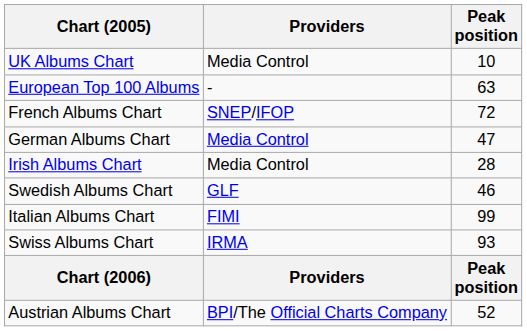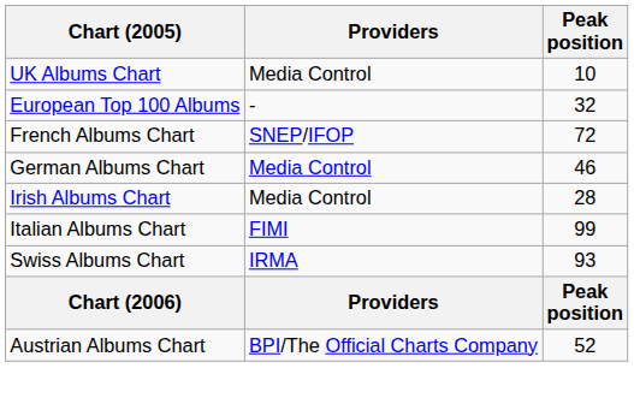 <table class="wikitable">
 <tr>
 <th align="left">Chart (2005)</th>
 <th align="left">Providers</th>
 <th align="left">Peak<br>position</th>
 </tr>
 <tr>
 <td align="left"><a href='#'>UK Albums Chart</a></td>
 <td align="left">Media Control</td>
 <td align="center">10</td>
 </tr>
 <tr>
 <td align="left"><a href='#'>European Top 100 Albums</a></td>
 <td align="left">-</td>
-<td align="center">63</td>
+<td align="center">32</td>
 </tr>
 <tr>
 <td align="left">French Albums Chart</td>
 <td align="left"><a href='#'>SNEP</a>/<a href='#'>IFOP</a></td>
 <td align="center">72</td>
 </tr>
 <tr>
 <td align="left">German Albums Chart</td>
 <td align="left"><a href='#'>Media Control</a></td>
-<td align="center">47</td>
+<td align="center">46</td>
 </tr>
 <tr>
 <td align="left"><a href='#'>Irish Albums Chart</a></td>
 <td align="left">Media Control</td>
 <td align="center">28</td>
-</tr>
-<tr>
-<td align="left">Swedish Albums Chart</td>
-<td align="left"><a href='#'>GLF</a></td>
-<td align="center">46</td>
 </tr>
 <tr>
 <td align="left">Italian Albums Chart</td>
 <td align="left"><a href='#'>FIMI</a></td>
 <td align="center">99</td>
 </tr>
 <tr>
 <td align="left">Swiss Albums Chart</td>
 <td align="left"><a href='#'>IRMA</a></td>
 <td align="center">93</td>
 </tr>
 <tr>
 <th align="left">Chart (2006)</th>
 <th align="left">Providers</th>
 <th align="center">Peak<br>position</th>
 </tr>
 <tr>
 <td align="left">Austrian Albums Chart</td>
 <td align="left"><a href='#'>BPI</a>/The <a href='#'>Official Charts Company</a></td>
 <td align="center">52</td>
 </tr>
 </table>
